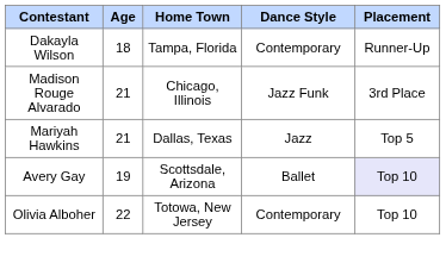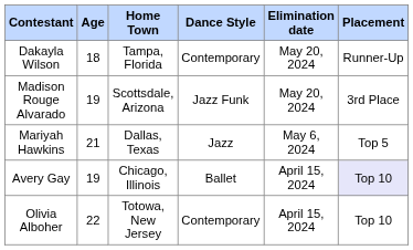 <table border="1" cellpadding="4" cellspacing="0" style="text-align:center; font-size:90%; border-collapse:collapse; width:75%;">
 <tr style="background:#C1D8FF;">
 <th style="width:12%;">Contestant</th>
 <th style="width:4%; text-align:center;">Age</th>
 <th style="width:15%;">Home Town</th>
 <th style="width:12%;">Dance Style</th>
+<th style="width:12%;">Elimination date</th>
 <th style="width:6%;">Placement</th>
 </tr>
 <tr>
 <td>Dakayla Wilson</td>
 <td>18</td>
 <td>Tampa, Florida</td>
 <td>Contemporary</td>
+<td>May 20, 2024</td>
 <td>Runner-Up</td>
 </tr>
 <tr>
 <td>Madison Rouge Alvarado</td>
-<td>21</td>
-<td>Chicago, Illinois</td>
+<td>19</td>
+<td>Scottsdale, Arizona</td>
 <td>Jazz Funk</td>
+<td>May 20, 2024</td>
 <td>3rd Place</td>
 </tr>
 <tr>
 <td>Mariyah Hawkins</td>
 <td>21</td>
 <td>Dallas, Texas</td>
 <td>Jazz</td>
+<td>May 6, 2024</td>
 <td>Top 5</td>
 </tr>
 <tr>
 <td>Avery Gay</td>
 <td>19</td>
-<td>Scottsdale, Arizona</td>
+<td>Chicago, Illinois</td>
 <td>Ballet</td>
+<td>April 15, 2024</td>
 <td style="background: lavender;">Top 10</td>
 </tr>
 <tr>
 <td>Olivia Alboher</td>
 <td>22</td>
 <td>Totowa, New Jersey</td>
 <td>Contemporary</td>
+<td>April 15, 2024</td>
 <td>Top 10</td>
 </tr>
 </table>
